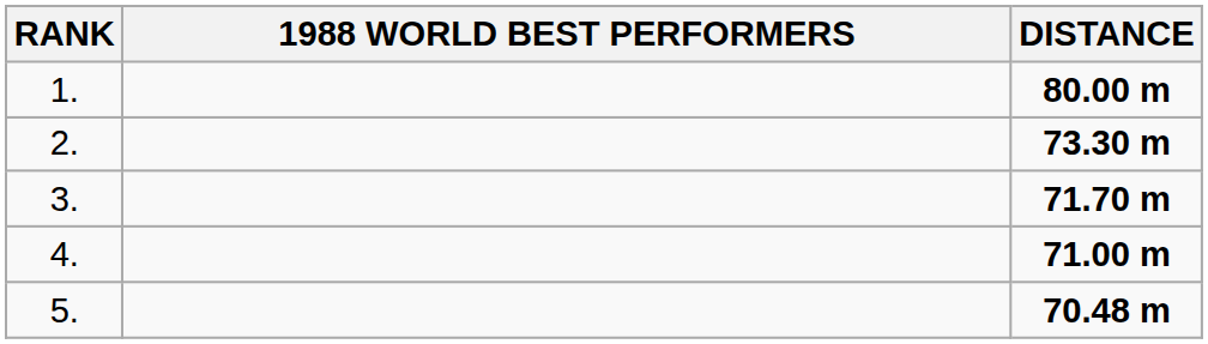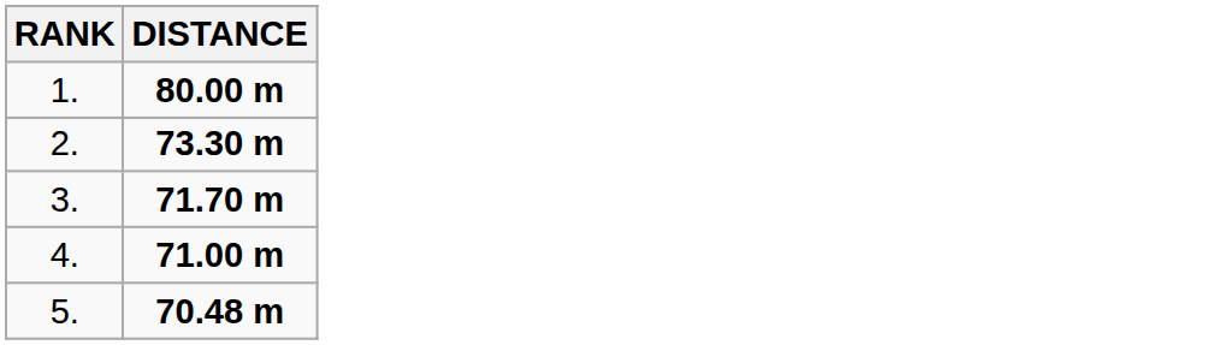 <table class="wikitable" style="border-collapse: collapse; font-size: 90%;">
 <tr>
 <th>RANK</th>
-<th align="center" style="width: 25em">1988 WORLD BEST PERFORMERS</th>
 <th align="center" style="width: 5em">DISTANCE</th>
 </tr>
 <tr>
 <td align="center">1.</td>
-<td></td>
 <td align="center"><strong>80.00 m</strong></td>
 </tr>
 <tr>
 <td align="center">2.</td>
-<td></td>
 <td align="center"><strong>73.30 m</strong></td>
 </tr>
 <tr>
 <td align="center">3.</td>
-<td></td>
 <td align="center"><strong>71.70 m</strong></td>
 </tr>
 <tr>
 <td align="center">4.</td>
-<td></td>
 <td align="center"><strong>71.00 m</strong></td>
 </tr>
 <tr>
 <td align="center">5.</td>
-<td></td>
 <td align="center"><strong>70.48 m</strong></td>
 </tr>
 </table>
